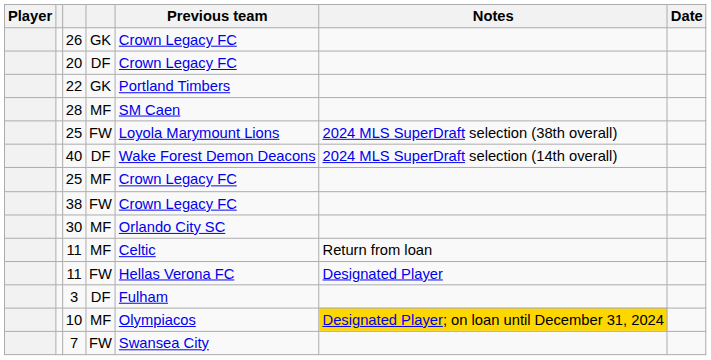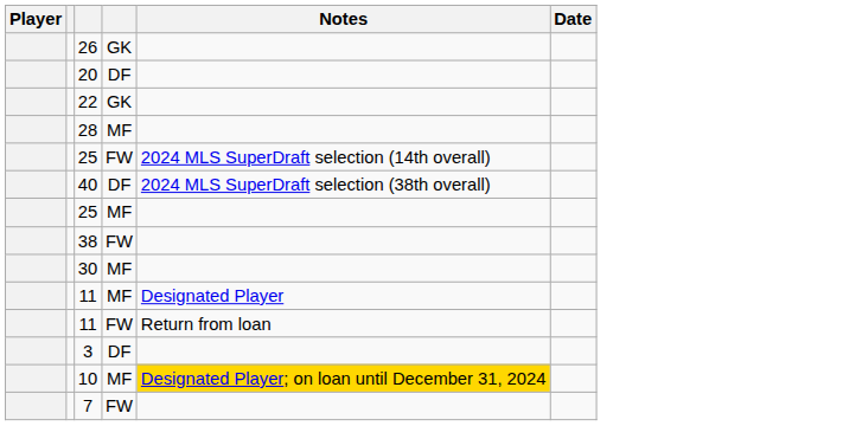 <table class="wikitable plainrowheaders sortable" style="font-size:95%; text-align:left">
 <tr>
 <th scope=col>Player</th>
 <th scope=col></th>
 <th scope=col></th>
 <th scope=col></th>
-<th scope=col>Previous team</th>
 <th scope=col>Notes</th>
 <th scope=col>Date</th>
 </tr>
 <tr>
 <th scope=row></th>
 <td></td>
 <td align=center>26</td>
 <td align=center>GK</td>
-<td><a href='#'>Crown Legacy FC</a></td>
 <td></td>
 <td></td>
 </tr>
 <tr>
 <th scope=row></th>
 <td></td>
 <td align=center>20</td>
 <td align=center>DF</td>
-<td><a href='#'>Crown Legacy FC</a></td>
 <td></td>
 <td></td>
 </tr>
 <tr>
 <th scope=row></th>
 <td></td>
 <td align=center>22</td>
 <td align=center>GK</td>
-<td><a href='#'>Portland Timbers</a></td>
 <td></td>
 <td></td>
 </tr>
 <tr>
 <th scope=row></th>
 <td></td>
 <td align=center>28</td>
 <td align=center>MF</td>
-<td><a href='#'>SM Caen</a></td>
 <td></td>
 <td></td>
 </tr>
 <tr>
 <th scope=row></th>
 <td></td>
 <td align=center>25</td>
 <td align=center>FW</td>
-<td><a href='#'>Loyola Marymount Lions</a></td>
-<td><a href='#'>2024 MLS SuperDraft</a> selection (38th overall)</td>
+<td><a href='#'>2024 MLS SuperDraft</a> selection (14th overall)</td>
 <td></td>
 </tr>
 <tr>
 <th scope=row></th>
 <td></td>
 <td align=center>40</td>
 <td align=center>DF</td>
-<td><a href='#'>Wake Forest Demon Deacons</a></td>
-<td><a href='#'>2024 MLS SuperDraft</a> selection (14th overall)</td>
+<td><a href='#'>2024 MLS SuperDraft</a> selection (38th overall)</td>
 <td></td>
 </tr>
 <tr>
 <th scope=row></th>
 <td></td>
 <td align=center>25</td>
 <td align=center>MF</td>
-<td><a href='#'>Crown Legacy FC</a></td>
 <td></td>
 <td></td>
 </tr>
 <tr>
 <th scope=row></th>
 <td></td>
 <td align=center>38</td>
 <td align=center>FW</td>
-<td><a href='#'>Crown Legacy FC</a></td>
 <td></td>
 <td></td>
 </tr>
 <tr>
 <th scope=row></th>
 <td></td>
 <td align=center>30</td>
 <td align=center>MF</td>
-<td><a href='#'>Orlando City SC</a></td>
 <td></td>
 <td></td>
 </tr>
 <tr>
 <th scope=row></th>
 <td></td>
 <td align=center>11</td>
 <td align=center>MF</td>
-<td><a href='#'>Celtic</a></td>
-<td>Return from loan</td>
+<td><a href='#'>Designated Player</a></td>
 <td></td>
 </tr>
 <tr>
 <th scope=row></th>
 <td></td>
 <td align=center>11</td>
 <td align=center>FW</td>
-<td><a href='#'>Hellas Verona FC</a></td>
-<td><a href='#'>Designated Player</a></td>
+<td>Return from loan</td>
 <td></td>
 </tr>
 <tr>
 <th scope=row></th>
 <td></td>
 <td align=center>3</td>
 <td align=center>DF</td>
-<td><a href='#'>Fulham</a></td>
 <td></td>
 <td></td>
 </tr>
 <tr>
 <th scope=row></th>
 <td></td>
 <td align=center>10</td>
 <td align=center>MF</td>
-<td><a href='#'>Olympiacos</a></td>
 <td style="background: gold;"><a href='#'>Designated Player</a>; on loan until December 31, 2024</td>
 <td></td>
 </tr>
 <tr>
 <th scope=row></th>
 <td></td>
 <td align=center>7</td>
 <td align=center>FW</td>
-<td><a href='#'>Swansea City</a></td>
 <td></td>
 <td></td>
 </tr>
 </table>
